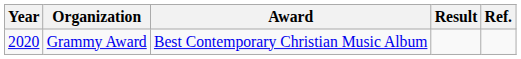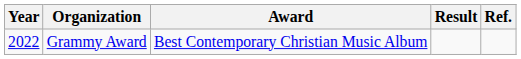 <table class="wikitable plainrowheaders">
 <tr>
 <th>Year</th>
 <th>Organization</th>
 <th>Award</th>
 <th>Result</th>
 <th>Ref.</th>
 </tr>
 <tr>
-<td><a href='#'>2020</a></td>
+<td><a href='#'>2022</a></td>
 <td><a href='#'>Grammy Award</a></td>
 <td><a href='#'>Best Contemporary Christian Music Album</a></td>
 <td></td>
 <td></td>
 </tr>
 </table>
